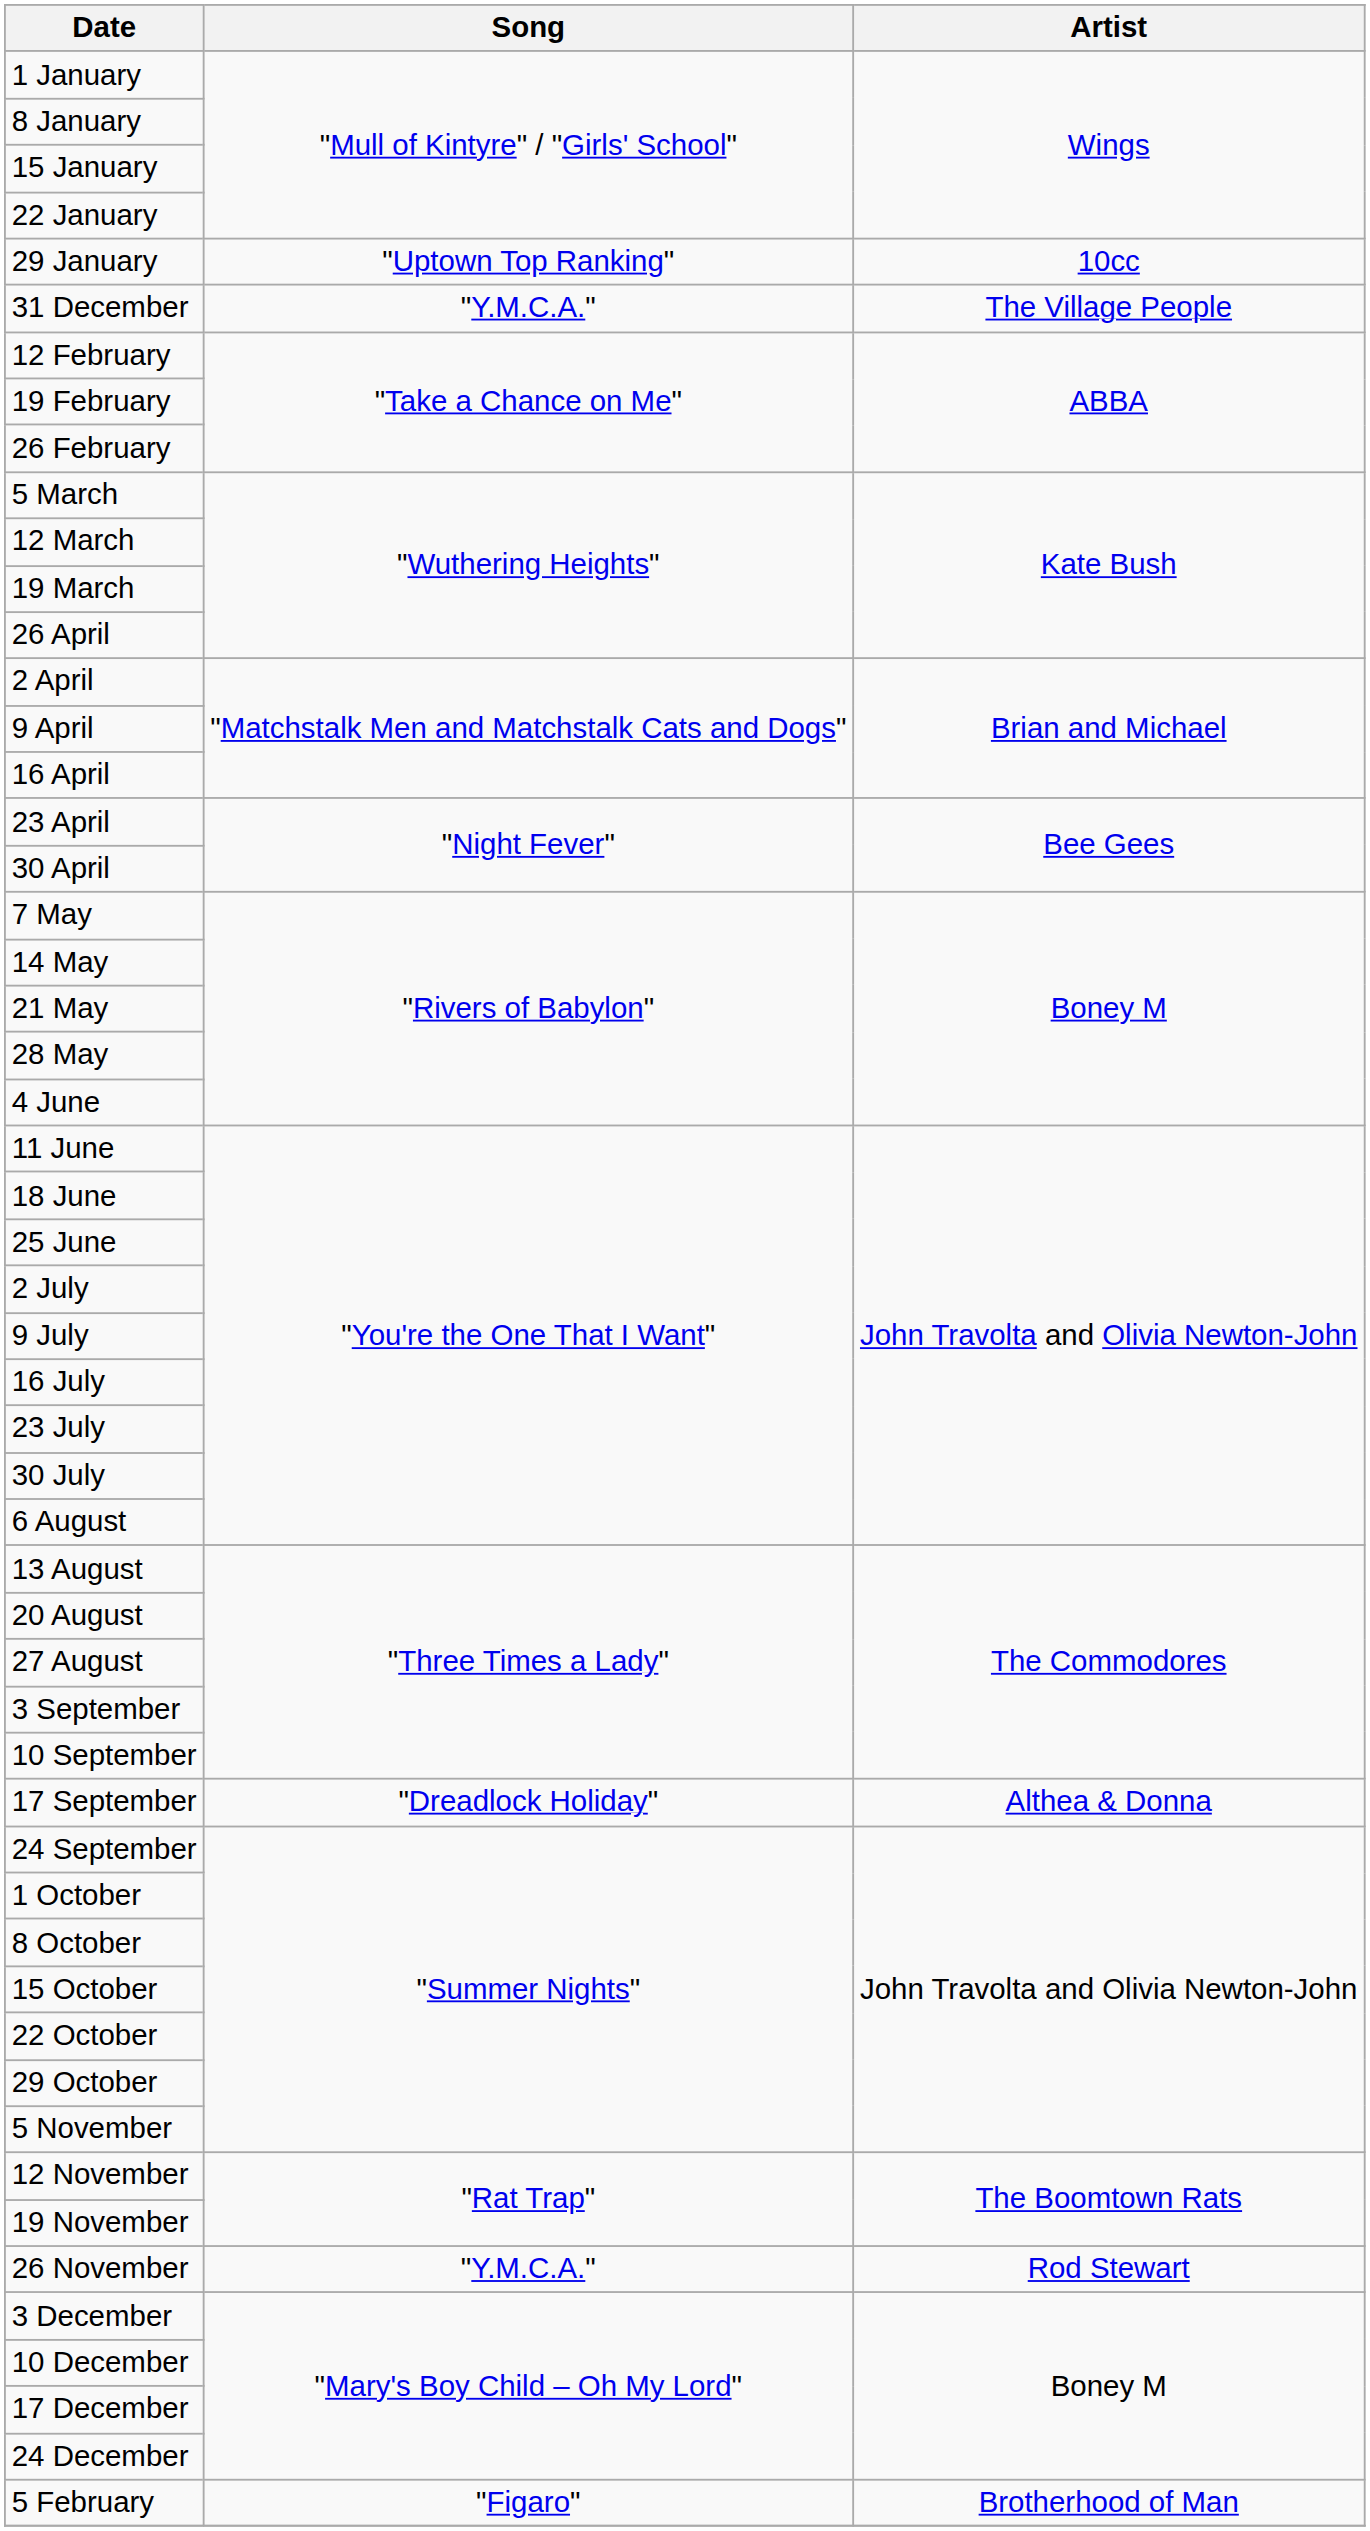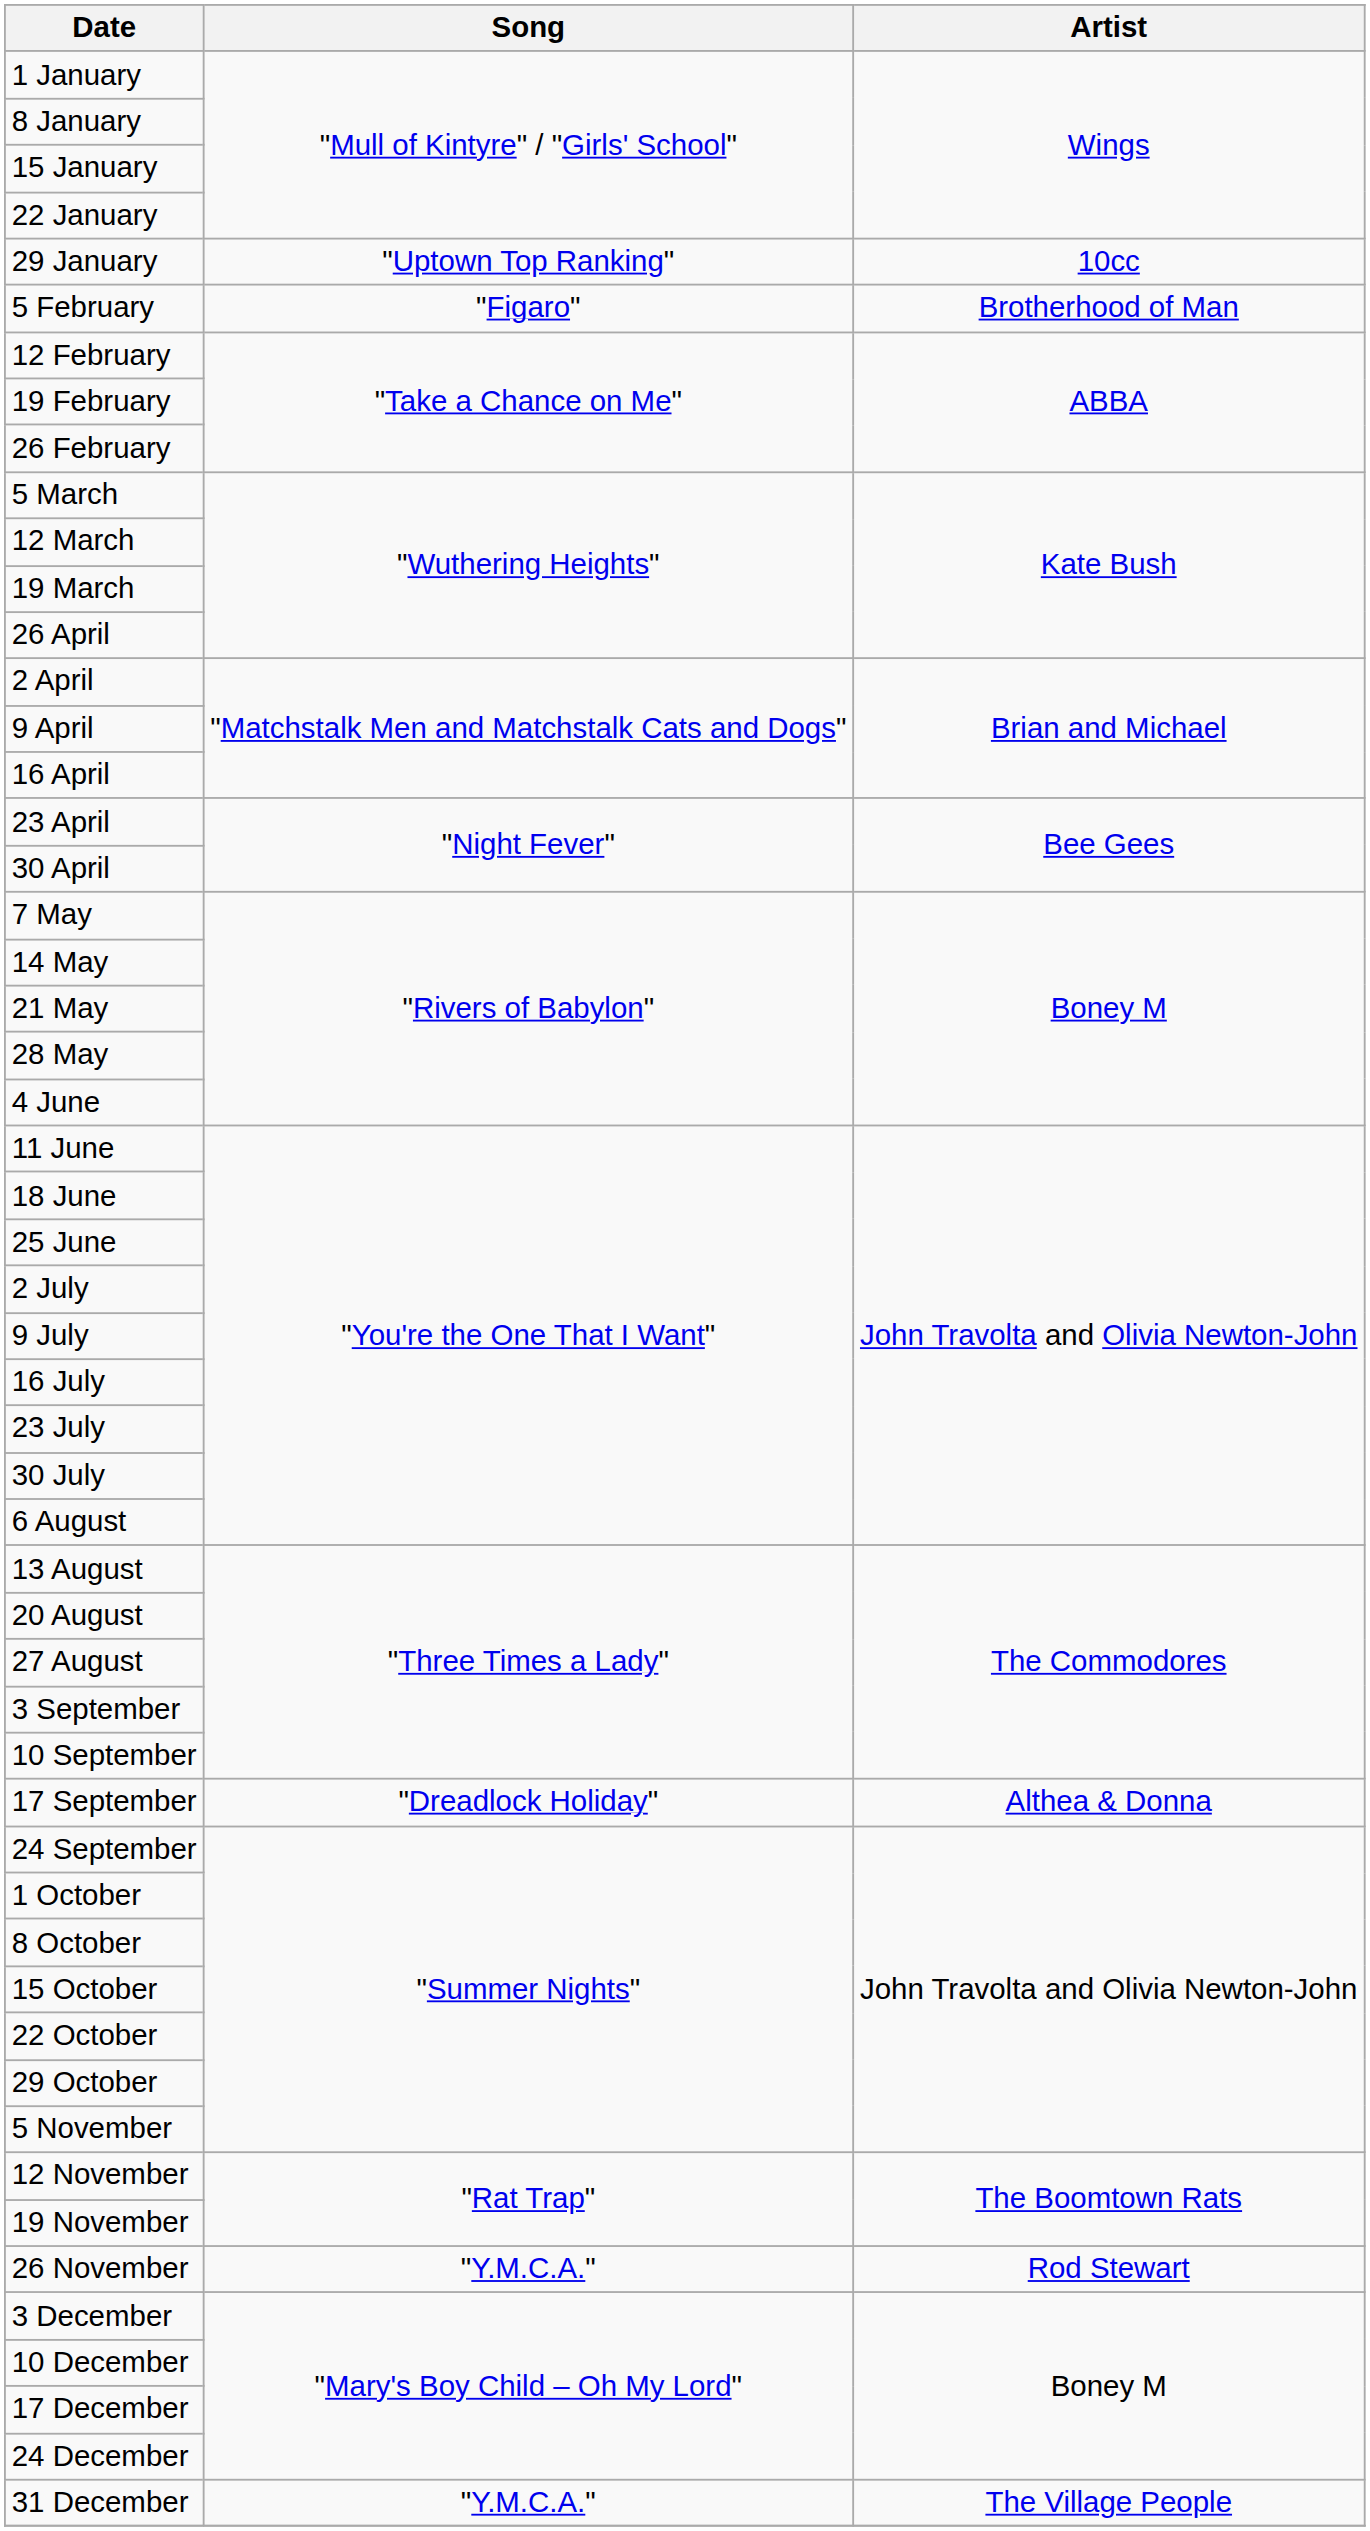 <table class="wikitable" style="text-align:center">
 <tr>
 <th>Date</th>
 <th>Song</th>
 <th>Artist</th>
 </tr>
 <tr>
 <td style="text-align:left">1 January</td>
 <td rowspan=4>"<a href='#'>Mull of Kintyre</a>" / "<a href='#'>Girls' School</a>"</td>
 <td rowspan=4><a href='#'>Wings</a></td>
 </tr>
 <tr>
 <td style="text-align:left">8 January</td>
 </tr>
 <tr>
 <td style="text-align:left">15 January</td>
 </tr>
 <tr>
 <td style="text-align:left">22 January</td>
 </tr>
 <tr>
 <td style="text-align:left">29 January</td>
 <td>"<a href='#'>Uptown Top Ranking</a>"</td>
 <td><a href='#'>10cc</a></td>
 </tr>
 <tr>
-<td style="text-align:left">31 December</td>
-<td>"<a href='#'>Y.M.C.A.</a>"</td>
-<td><a href='#'>The Village People</a></td>
+<td style="text-align:left">5 February</td>
+<td>"<a href='#'>Figaro</a>"</td>
+<td><a href='#'>Brotherhood of Man</a></td>
 </tr>
 <tr>
 <td style="text-align:left">12 February</td>
 <td rowspan=3>"<a href='#'>Take a Chance on Me</a>"</td>
 <td rowspan=3><a href='#'>ABBA</a></td>
 </tr>
 <tr>
 <td style="text-align:left">19 February</td>
 </tr>
 <tr>
 <td style="text-align:left">26 February</td>
 </tr>
 <tr>
 <td style="text-align:left">5 March</td>
 <td rowspan=4>"<a href='#'>Wuthering Heights</a>"</td>
 <td rowspan=4><a href='#'>Kate Bush</a></td>
 </tr>
 <tr>
 <td style="text-align:left">12 March</td>
 </tr>
 <tr>
 <td style="text-align:left">19 March</td>
 </tr>
 <tr>
 <td style="text-align:left">26 April</td>
 </tr>
 <tr>
 <td style="text-align:left">2 April</td>
 <td rowspan=3>"<a href='#'>Matchstalk Men and Matchstalk Cats and Dogs</a>"</td>
 <td rowspan=3><a href='#'>Brian and Michael</a></td>
 </tr>
 <tr>
 <td style="text-align:left">9 April</td>
 </tr>
 <tr>
 <td style="text-align:left">16 April</td>
 </tr>
 <tr>
 <td style="text-align:left">23 April</td>
 <td rowspan=2>"<a href='#'>Night Fever</a>"</td>
 <td rowspan=2><a href='#'>Bee Gees</a></td>
 </tr>
 <tr>
 <td style="text-align:left">30 April</td>
 </tr>
 <tr>
 <td style="text-align:left">7 May</td>
 <td rowspan=5>"<a href='#'>Rivers of Babylon</a>"</td>
 <td rowspan=5><a href='#'>Boney M</a></td>
 </tr>
 <tr>
 <td style="text-align:left">14 May</td>
 </tr>
 <tr>
 <td style="text-align:left">21 May</td>
 </tr>
 <tr>
 <td style="text-align:left">28 May</td>
 </tr>
 <tr>
 <td style="text-align:left">4 June</td>
 </tr>
 <tr>
 <td style="text-align:left">11 June</td>
 <td rowspan=9>"<a href='#'>You're the One That I Want</a>"</td>
 <td rowspan=9><a href='#'>John Travolta</a> and <a href='#'>Olivia Newton-John</a></td>
 </tr>
 <tr>
 <td style="text-align:left">18 June</td>
 </tr>
 <tr>
 <td style="text-align:left">25 June</td>
 </tr>
 <tr>
 <td style="text-align:left">2 July</td>
 </tr>
 <tr>
 <td style="text-align:left">9 July</td>
 </tr>
 <tr>
 <td style="text-align:left">16 July</td>
 </tr>
 <tr>
 <td style="text-align:left">23 July</td>
 </tr>
 <tr>
 <td style="text-align:left">30 July</td>
 </tr>
 <tr>
 <td style="text-align:left">6 August</td>
 </tr>
 <tr>
 <td style="text-align:left">13 August</td>
 <td rowspan=5>"<a href='#'>Three Times a Lady</a>"</td>
 <td rowspan=5><a href='#'>The Commodores</a></td>
 </tr>
 <tr>
 <td style="text-align:left">20 August</td>
 </tr>
 <tr>
 <td style="text-align:left">27 August</td>
 </tr>
 <tr>
 <td style="text-align:left">3 September</td>
 </tr>
 <tr>
 <td style="text-align:left">10 September</td>
 </tr>
 <tr>
 <td style="text-align:left">17 September</td>
 <td>"<a href='#'>Dreadlock Holiday</a>"</td>
 <td><a href='#'>Althea & Donna</a></td>
 </tr>
 <tr>
 <td style="text-align:left">24 September</td>
 <td rowspan=7>"<a href='#'>Summer Nights</a>"</td>
 <td rowspan=7>John Travolta and Olivia Newton-John</td>
 </tr>
 <tr>
 <td style="text-align:left">1 October</td>
 </tr>
 <tr>
 <td style="text-align:left">8 October</td>
 </tr>
 <tr>
 <td style="text-align:left">15 October</td>
 </tr>
 <tr>
 <td style="text-align:left">22 October</td>
 </tr>
 <tr>
 <td style="text-align:left">29 October</td>
 </tr>
 <tr>
 <td style="text-align:left">5 November</td>
 </tr>
 <tr>
 <td style="text-align:left">12 November</td>
 <td rowspan=2>"<a href='#'>Rat Trap</a>"</td>
 <td rowspan=2><a href='#'>The Boomtown Rats</a></td>
 </tr>
 <tr>
 <td style="text-align:left">19 November</td>
 </tr>
 <tr>
 <td style="text-align:left">26 November</td>
 <td>"<a href='#'>Y.M.C.A.</a>"</td>
 <td><a href='#'>Rod Stewart</a></td>
 </tr>
 <tr>
 <td style="text-align:left">3 December</td>
 <td rowspan=4>"<a href='#'>Mary's Boy Child – Oh My Lord</a>"</td>
 <td rowspan=4>Boney M</td>
 </tr>
 <tr>
 <td style="text-align:left">10 December</td>
 </tr>
 <tr>
 <td style="text-align:left">17 December</td>
 </tr>
 <tr>
 <td style="text-align:left">24 December</td>
 </tr>
 <tr>
-<td style="text-align:left">5 February</td>
-<td>"<a href='#'>Figaro</a>"</td>
-<td><a href='#'>Brotherhood of Man</a></td>
+<td style="text-align:left">31 December</td>
+<td>"<a href='#'>Y.M.C.A.</a>"</td>
+<td><a href='#'>The Village People</a></td>
 </tr>
 <tr>
 </tr>
 </table>
